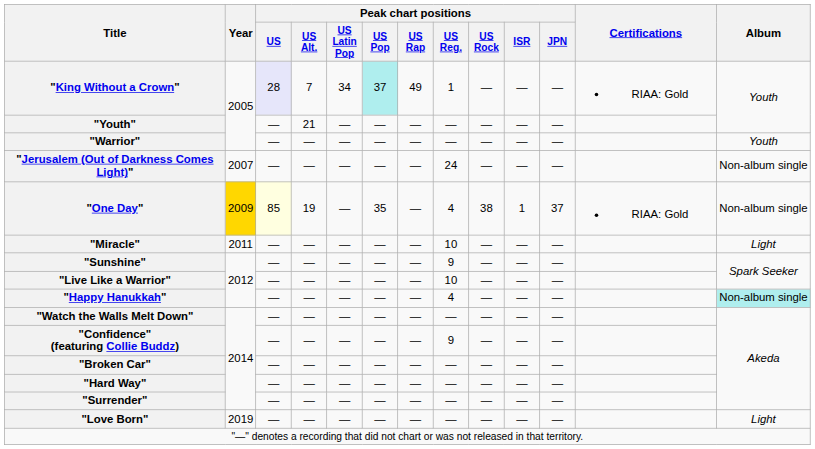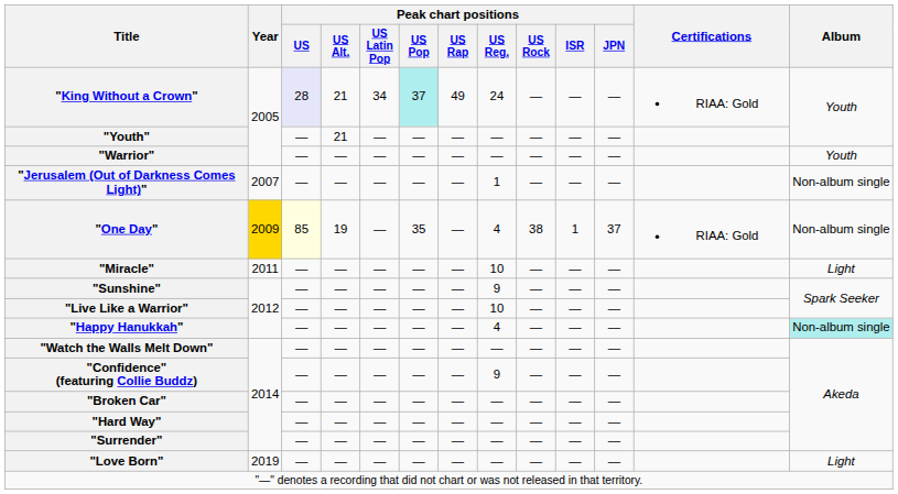 <table class="wikitable plainrowheaders" style="text-align:center;">
 <tr>
 <th scope="col" rowspan="2" style="width:19em;">Title</th>
 <th scope="col" rowspan="2">Year</th>
 <th scope="col" colspan="9">Peak chart positions</th>
 <th scope="col" rowspan="2" style="width:12em;"><a href='#'>Certifications</a></th>
 <th scope="col" rowspan="2">Album</th>
 </tr>
 <tr>
 <th scope="col" style="width:3em;font-size:90%;"><a href='#'>US</a><br></th>
 <th scope="col" style="width:3em;font-size:90%;"><a href='#'>US<br>Alt.</a><br></th>
 <th scope="col" style="width:3em;font-size:90%;"><a href='#'>US<br>Latin Pop</a><br></th>
 <th scope="col" style="width:3em;font-size:90%;"><a href='#'>US<br>Pop</a><br></th>
 <th scope="col" style="width:3em;font-size:90%;"><a href='#'>US<br>Rap</a><br></th>
 <th scope="col" style="width:3em;font-size:90%;"><a href='#'>US<br>Reg.</a><br></th>
 <th scope="col" style="width:3em;font-size:90%;"><a href='#'>US<br>Rock</a><br></th>
 <th scope="col" style="width:3em;font-size:90%;"><a href='#'>ISR</a><br></th>
 <th scope="col" style="width:3em;font-size:90%;"><a href='#'>JPN</a><br></th>
 </tr>
 <tr>
 <th scope="row">"<a href='#'>King Without a Crown</a>"</th>
 <td rowspan="3">2005</td>
 <td style="background: lavender;">28</td>
-<td>7</td>
+<td>21</td>
 <td>34</td>
 <td style="background: paleturquoise;">37</td>
 <td>49</td>
-<td>1</td>
+<td>24</td>
 <td>—</td>
 <td>—</td>
 <td>—</td>
 <td><br><ul><li>RIAA: Gold</li></ul></td>
 <td rowspan="2"><em>Youth</em></td>
 </tr>
 <tr>
 <th scope="row">"Youth"</th>
 <td>—</td>
 <td>21</td>
 <td>—</td>
 <td>—</td>
 <td>—</td>
 <td>—</td>
 <td>—</td>
 <td>—</td>
 <td>—</td>
 <td></td>
 </tr>
 <tr>
 <th scope="row">"Warrior"</th>
 <td>—</td>
 <td>—</td>
 <td>—</td>
 <td>—</td>
 <td>—</td>
 <td>—</td>
 <td>—</td>
 <td>—</td>
 <td>—</td>
 <td></td>
 <td><em>Youth</em></td>
 </tr>
 <tr>
 <th scope="row">"<a href='#'>Jerusalem (Out of Darkness Comes Light)</a>"</th>
 <td>2007</td>
 <td>—</td>
 <td>—</td>
 <td>—</td>
 <td>—</td>
 <td>—</td>
-<td>24</td>
+<td>1</td>
 <td>—</td>
 <td>—</td>
 <td>—</td>
 <td></td>
 <td>Non-album single</td>
 </tr>
 <tr>
 <th scope="row">"<a href='#'>One Day</a>"</th>
 <td style="background: gold;">2009</td>
 <td style="background: lightyellow;">85</td>
 <td>19</td>
 <td>—</td>
 <td>35</td>
 <td>—</td>
 <td>4</td>
 <td>38</td>
 <td>1</td>
 <td>37</td>
 <td><br><ul><li>RIAA: Gold</li></ul></td>
 <td>Non-album single</td>
 </tr>
 <tr>
 <th scope="row">"Miracle"</th>
 <td>2011</td>
 <td>—</td>
 <td>—</td>
 <td>—</td>
 <td>—</td>
 <td>—</td>
 <td>10</td>
 <td>—</td>
 <td>—</td>
 <td>—</td>
 <td></td>
 <td><em>Light</em></td>
 </tr>
 <tr>
 <th scope="row">"Sunshine"</th>
 <td rowspan="3">2012</td>
 <td>—</td>
 <td>—</td>
 <td>—</td>
 <td>—</td>
 <td>—</td>
 <td>9</td>
 <td>—</td>
 <td>—</td>
 <td>—</td>
 <td></td>
 <td rowspan="2"><em>Spark Seeker</em></td>
 </tr>
 <tr>
 <th scope="row">"Live Like a Warrior"</th>
 <td>—</td>
 <td>—</td>
 <td>—</td>
 <td>—</td>
 <td>—</td>
 <td>10</td>
 <td>—</td>
 <td>—</td>
 <td>—</td>
 <td></td>
 </tr>
 <tr>
 <th scope="row">"<a href='#'>Happy Hanukkah</a>"</th>
 <td>—</td>
 <td>—</td>
 <td>—</td>
 <td>—</td>
 <td>—</td>
 <td>4</td>
 <td>—</td>
 <td>—</td>
 <td>—</td>
 <td></td>
 <td style="background: paleturquoise;">Non-album single</td>
 </tr>
 <tr>
 <th scope="row">"Watch the Walls Melt Down"</th>
 <td rowspan="5">2014</td>
 <td>—</td>
 <td>—</td>
 <td>—</td>
 <td>—</td>
 <td>—</td>
 <td>—</td>
 <td>—</td>
 <td>—</td>
 <td>—</td>
 <td></td>
 <td rowspan="5"><em>Akeda</em></td>
 </tr>
 <tr>
 <th scope="row">"Confidence"<br><span>(featuring <a href='#'>Collie Buddz</a>)</span></th>
 <td>—</td>
 <td>—</td>
 <td>—</td>
 <td>—</td>
 <td>—</td>
 <td>9</td>
 <td>—</td>
 <td>—</td>
 <td>—</td>
 <td></td>
 </tr>
 <tr>
 <th scope="row">"Broken Car"</th>
 <td>—</td>
 <td>—</td>
 <td>—</td>
 <td>—</td>
 <td>—</td>
 <td>—</td>
 <td>—</td>
 <td>—</td>
 <td>—</td>
 <td></td>
 </tr>
 <tr>
 <th scope="row">"Hard Way"</th>
 <td>—</td>
 <td>—</td>
 <td>—</td>
 <td>—</td>
 <td>—</td>
 <td>—</td>
 <td>—</td>
 <td>—</td>
 <td>—</td>
 <td></td>
 </tr>
 <tr>
 <th scope="row">"Surrender"</th>
 <td>—</td>
 <td>—</td>
 <td>—</td>
 <td>—</td>
 <td>—</td>
 <td>—</td>
 <td>—</td>
 <td>—</td>
 <td>—</td>
 <td></td>
 </tr>
 <tr>
 <th scope="row">"Love Born"</th>
 <td>2019</td>
 <td>—</td>
 <td>—</td>
 <td>—</td>
 <td>—</td>
 <td>—</td>
 <td>—</td>
 <td>—</td>
 <td>—</td>
 <td>—</td>
 <td></td>
 <td><em>Light</em></td>
 </tr>
 <tr>
 <td colspan="14" style="font-size:90%">"—" denotes a recording that did not chart or was not released in that territory.</td>
 </tr>
 </table>
